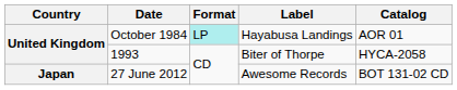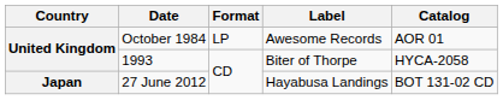 <table class="wikitable plainrowheaders">
 <tr>
 <th scope=col>Country</th>
 <th scope=col>Date</th>
 <th scope=col>Format</th>
 <th scope=col>Label</th>
 <th scope=col>Catalog</th>
 </tr>
 <tr>
 <th scope=row rowspan=2>United Kingdom</th>
 <td>October 1984</td>
-<td style="background: paleturquoise;">LP</td>
-<td>Hayabusa Landings</td>
+<td>LP</td>
+<td>Awesome Records</td>
 <td>AOR 01</td>
 </tr>
 <tr>
 <td>1993</td>
 <td rowspan=2>CD</td>
 <td>Biter of Thorpe</td>
 <td>HYCA-2058</td>
 </tr>
 <tr>
 <th scope=row>Japan</th>
 <td>27 June 2012</td>
-<td>Awesome Records</td>
+<td>Hayabusa Landings</td>
 <td>BOT 131-02 CD</td>
 </tr>
 </table>
